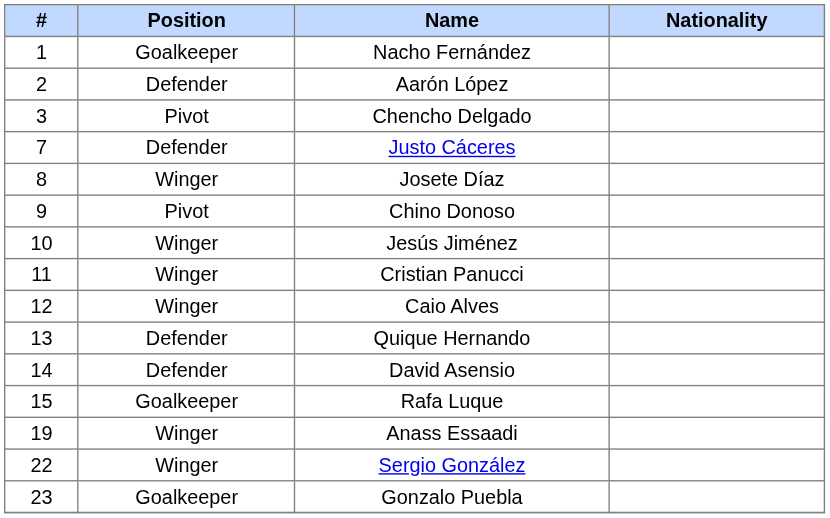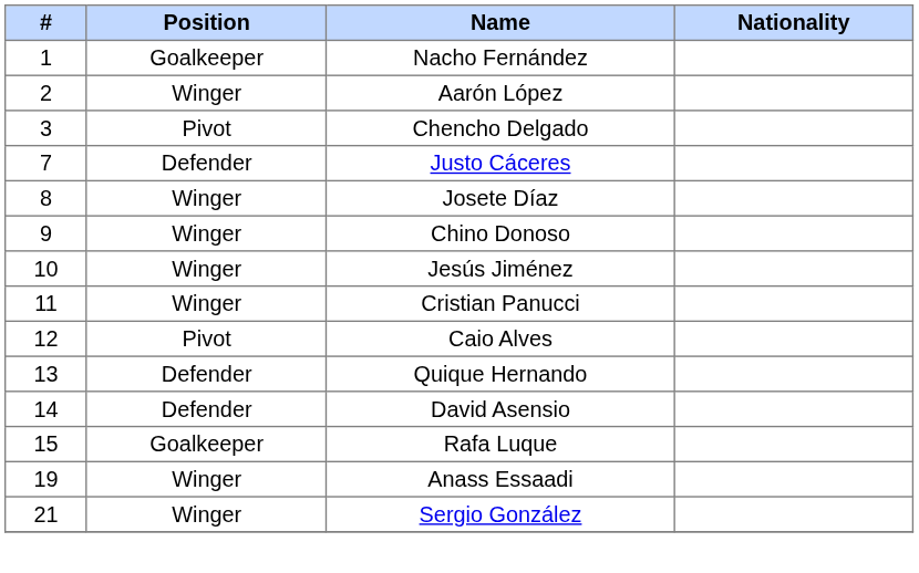 <table border=1 style="border-collapse:collapse; font-size:90%;" cellpadding=3 cellspacing=0 width=30%>
 <tr bgcolor=#C1D8FF>
 <th width=2%>#</th>
 <th width=5%>Position</th>
 <th width=10%>Name</th>
 <th width=5%>Nationality</th>
 </tr>
 <tr align=center>
 <td>1</td>
 <td>Goalkeeper</td>
 <td>Nacho Fernández</td>
 <td></td>
 </tr>
 <tr align=center>
 <td>2</td>
-<td>Defender</td>
+<td>Winger</td>
 <td>Aarón López</td>
 <td></td>
 </tr>
 <tr align=center>
 <td>3</td>
 <td>Pivot</td>
 <td>Chencho Delgado</td>
 <td></td>
 </tr>
 <tr align=center>
 <td>7</td>
 <td>Defender</td>
 <td><a href='#'>Justo Cáceres</a></td>
 <td></td>
 </tr>
 <tr align=center>
 <td>8</td>
 <td>Winger</td>
 <td>Josete Díaz</td>
 <td></td>
 </tr>
 <tr align=center>
 <td>9</td>
-<td>Pivot</td>
+<td>Winger</td>
 <td>Chino Donoso</td>
 <td></td>
 </tr>
 <tr align=center>
 <td>10</td>
 <td>Winger</td>
 <td>Jesús Jiménez</td>
 <td></td>
 </tr>
 <tr align=center>
 <td>11</td>
 <td>Winger</td>
 <td>Cristian Panucci</td>
 <td></td>
 </tr>
 <tr align=center>
 <td>12</td>
-<td>Winger</td>
+<td>Pivot</td>
 <td>Caio Alves</td>
 <td></td>
 </tr>
 <tr align=center>
 <td>13</td>
 <td>Defender</td>
 <td>Quique Hernando</td>
 <td></td>
 </tr>
 <tr align=center>
 <td>14</td>
 <td>Defender</td>
 <td>David Asensio</td>
 <td></td>
 </tr>
 <tr align=center>
 <td>15</td>
 <td>Goalkeeper</td>
 <td>Rafa Luque</td>
 <td></td>
 </tr>
 <tr align=center>
 <td>19</td>
 <td>Winger</td>
 <td>Anass Essaadi</td>
 <td></td>
 </tr>
 <tr align=center>
-<td>22</td>
+<td>21</td>
 <td>Winger</td>
 <td><a href='#'>Sergio González</a></td>
 <td></td>
 </tr>
 <tr align=center>
-<td>23</td>
-<td>Goalkeeper</td>
-<td>Gonzalo Puebla</td>
-<td></td>
-</tr>
-<tr align=center>
 </tr>
 </table>
